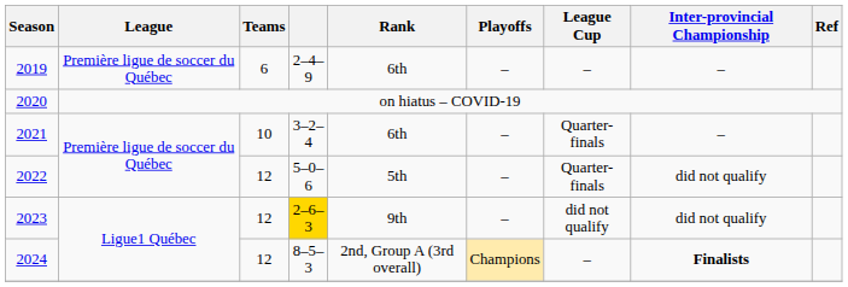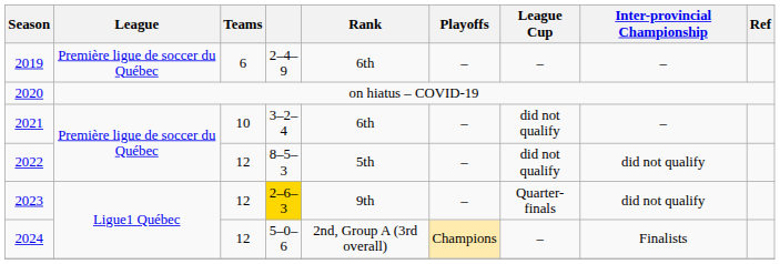 <table class="wikitable" style="text-align: center;">
 <tr>
 <th>Season</th>
 <th>League</th>
 <th>Teams</th>
 <th></th>
 <th>Rank</th>
 <th>Playoffs</th>
 <th>League Cup</th>
 <th><a href='#'>Inter-provincial Championship</a></th>
 <th>Ref</th>
 </tr>
 <tr>
 <td><a href='#'>2019</a></td>
 <td><a href='#'>Première ligue de soccer du Québec</a></td>
 <td>6</td>
 <td>2–4–9</td>
 <td>6th</td>
 <td>–</td>
 <td>–</td>
 <td>–</td>
 <td></td>
 </tr>
 <tr>
 <td><a href='#'>2020</a></td>
 <td colspan="8">on hiatus – COVID-19</td>
 </tr>
 <tr>
 <td><a href='#'>2021</a></td>
 <td rowspan=2><a href='#'>Première ligue de soccer du Québec</a></td>
 <td>10</td>
 <td>3–2–4</td>
 <td>6th</td>
 <td>–</td>
-<td>Quarter-finals</td>
+<td>did not qualify</td>
 <td>–</td>
 <td></td>
 </tr>
 <tr>
 <td><a href='#'>2022</a></td>
 <td>12</td>
-<td>5–0–6</td>
+<td>8–5–3</td>
 <td>5th</td>
 <td>–</td>
-<td>Quarter-finals</td>
+<td>did not qualify</td>
 <td>did not qualify</td>
 <td></td>
 </tr>
 <tr>
 <td><a href='#'>2023</a></td>
 <td rowspan=2><a href='#'>Ligue1 Québec</a></td>
 <td>12</td>
 <td style="background: gold;">2–6–3</td>
 <td>9th</td>
 <td>–</td>
-<td>did not qualify</td>
+<td>Quarter-finals</td>
 <td>did not qualify</td>
 <td></td>
 </tr>
 <tr>
 <td><a href='#'>2024</a></td>
 <td>12</td>
-<td>8–5–3</td>
+<td>5–0–6</td>
 <td>2nd, Group A (3rd overall)</td>
 <td bgcolor="FFEBAD">Champions</td>
 <td>–</td>
-<td><strong>Finalists</strong></td>
+<td>Finalists</td>
 <td></td>
 </tr>
 <tr>
 </tr>
 </table>
